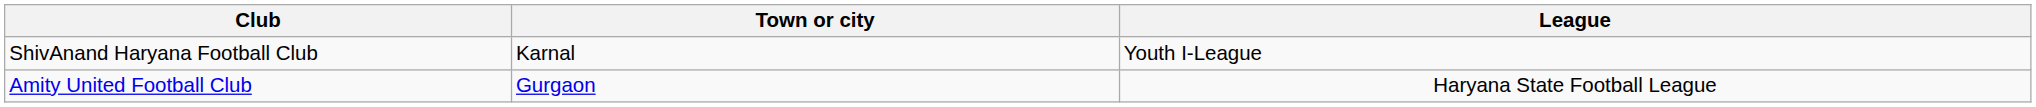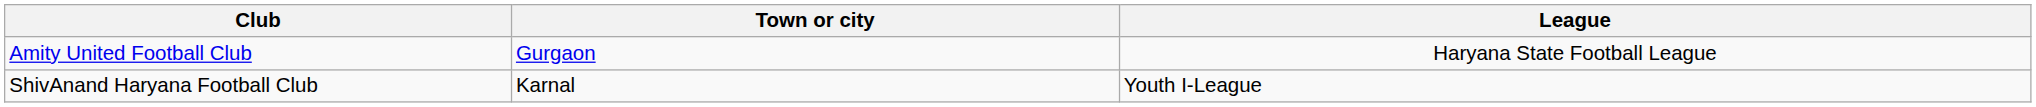 <table class="wikitable sortable" width="100%">
 <tr>
 <th !width="25%">Club</th>
 <th width="30%">Town or city</th>
 <th width="45%">League</th>
 </tr>
 <tr>
+<td><a href='#'>Amity United Football Club</a></td>
+<td><a href='#'>Gurgaon</a></td>
+<td align="center">Haryana State Football League</td>
+</tr>
+<tr>
 <td>ShivAnand Haryana Football Club</td>
 <td>Karnal</td>
 <td>Youth I-League</td>
 </tr>
-<tr>
-<td><a href='#'>Amity United Football Club</a></td>
-<td><a href='#'>Gurgaon</a></td>
-<td align="center">Haryana State Football League</td>
-</tr>
 </table>
